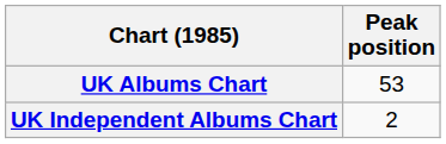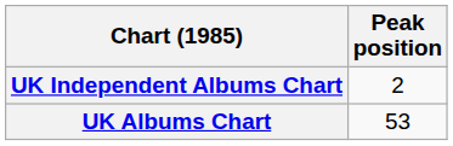 <table class="wikitable plainrowheaders" style="text-align:center">
 <tr>
 <th scope="col">Chart (1985)</th>
 <th scope="col">Peak<br>position</th>
 </tr>
 <tr>
+<th scope="row"><a href='#'>UK Independent Albums Chart</a></th>
+<td>2</td>
+</tr>
+<tr>
 <th scope="row"><a href='#'>UK Albums Chart</a></th>
 <td>53</td>
 </tr>
-<tr>
-<th scope="row"><a href='#'>UK Independent Albums Chart</a></th>
-<td>2</td>
-</tr>
 </table>
